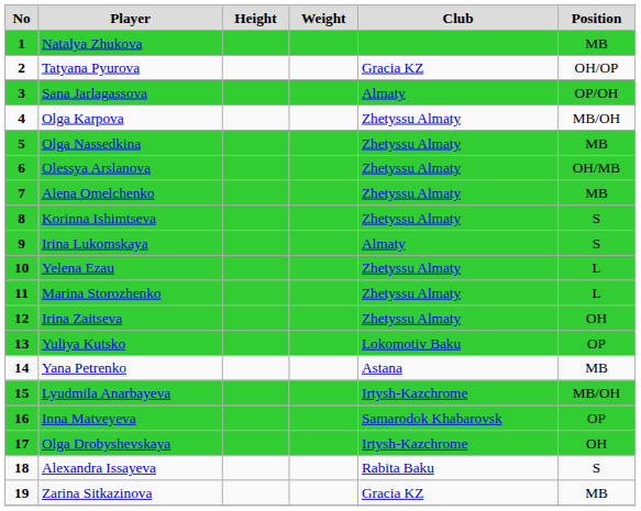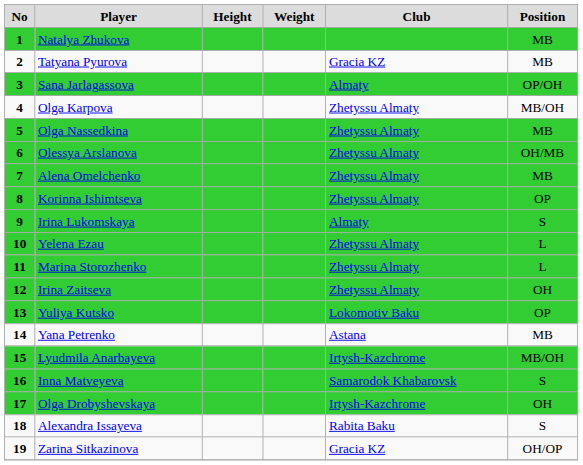 <table class="wikitable" style="margin:0.5em auto; font-size:90%; line-height:1.25em;" width=100%>
 <tr>
 <td bgcolor="#DCDCDC" align="center"><strong>No</strong></td>
 <td bgcolor="#DCDCDC" align="center"><strong>Player</strong></td>
 <td bgcolor="#DCDCDC" align="center"><strong>Height</strong></td>
 <td bgcolor="#DCDCDC" align="center"><strong>Weight</strong></td>
 <td bgcolor="#DCDCDC" align="center"><strong>Club</strong></td>
 <td bgcolor="#DCDCDC" align="center"><strong>Position</strong></td>
 </tr>
 <tr>
 <td style="background:limegreen;" align="center"><strong>1</strong></td>
 <td style="background:limegreen;"><a href='#'>Natalya Zhukova</a></td>
 <td style="background:limegreen;" align="center"></td>
 <td style="background:limegreen;" align="center"></td>
 <td style="background:limegreen;"></td>
 <td style="background:limegreen;" align="center">MB</td>
 </tr>
 <tr>
 <td align="center"><strong>2</strong></td>
 <td><a href='#'>Tatyana Pyurova</a></td>
 <td align="center"></td>
 <td align="center"></td>
 <td> <a href='#'>Gracia KZ</a></td>
-<td align="center">OH/OP</td>
+<td align="center">MB</td>
 </tr>
 <tr>
 <td style="background:limegreen;" align="center"><strong>3</strong></td>
 <td style="background:limegreen;"><a href='#'>Sana Jarlagassova</a></td>
 <td style="background:limegreen;" align="center"></td>
 <td style="background:limegreen;" align="center"></td>
 <td style="background:limegreen;"> <a href='#'>Almaty</a></td>
 <td style="background:limegreen;" align="center">OP/OH</td>
 </tr>
 <tr>
 <td align="center"><strong>4</strong></td>
 <td><a href='#'>Olga Karpova</a></td>
 <td align="center"></td>
 <td align="center"></td>
 <td> <a href='#'>Zhetyssu Almaty</a></td>
 <td align="center">MB/OH</td>
 </tr>
 <tr>
 <td style="background:limegreen;" align="center"><strong>5</strong></td>
 <td style="background:limegreen;"><a href='#'>Olga Nassedkina</a></td>
 <td style="background:limegreen;" align="center"></td>
 <td style="background:limegreen;" align="center"></td>
 <td style="background:limegreen;"> <a href='#'>Zhetyssu Almaty</a></td>
 <td style="background:limegreen;" align="center">MB</td>
 </tr>
 <tr>
 <td style="background:limegreen;" align="center"><strong>6</strong></td>
 <td style="background:limegreen;"><a href='#'>Olessya Arslanova</a></td>
 <td style="background:limegreen;" align="center"></td>
 <td style="background:limegreen;" align="center"></td>
 <td style="background:limegreen;"> <a href='#'>Zhetyssu Almaty</a></td>
 <td style="background:limegreen;" align="center">OH/MB</td>
 </tr>
 <tr>
 <td style="background:limegreen;" align="center"><strong>7</strong></td>
 <td style="background:limegreen;"><a href='#'>Alena Omelchenko</a></td>
 <td style="background:limegreen;" align="center"></td>
 <td style="background:limegreen;" align="center"></td>
 <td style="background:limegreen;"> <a href='#'>Zhetyssu Almaty</a></td>
 <td style="background:limegreen;" align="center">MB</td>
 </tr>
 <tr>
 <td style="background:limegreen;" align="center"><strong>8</strong></td>
 <td style="background:limegreen;"><a href='#'>Korinna Ishimtseva</a></td>
 <td style="background:limegreen;" align="center"></td>
 <td style="background:limegreen;" align="center"></td>
 <td style="background:limegreen;"> <a href='#'>Zhetyssu Almaty</a></td>
-<td style="background:limegreen;" align="center">S</td>
+<td style="background:limegreen;" align="center">OP</td>
 </tr>
 <tr>
 <td style="background:limegreen;" align="center"><strong>9</strong></td>
 <td style="background:limegreen;"><a href='#'>Irina Lukomskaya</a></td>
 <td style="background:limegreen;" align="center"></td>
 <td style="background:limegreen;" align="center"></td>
 <td style="background:limegreen;"> <a href='#'>Almaty</a></td>
 <td style="background:limegreen;" align="center">S</td>
 </tr>
 <tr>
 <td style="background:limegreen;" align="center"><strong>10</strong></td>
 <td style="background:limegreen;"><a href='#'>Yelena Ezau</a></td>
 <td style="background:limegreen;" align="center"></td>
 <td style="background:limegreen;" align="center"></td>
 <td style="background:limegreen;"> <a href='#'>Zhetyssu Almaty</a></td>
 <td style="background:limegreen;" align="center">L</td>
 </tr>
 <tr>
 <td style="background:limegreen;" align="center"><strong>11</strong></td>
 <td style="background:limegreen;"><a href='#'>Marina Storozhenko</a></td>
 <td style="background:limegreen;" align="center"></td>
 <td style="background:limegreen;" align="center"></td>
 <td style="background:limegreen;"> <a href='#'>Zhetyssu Almaty</a></td>
 <td style="background:limegreen;" align="center">L</td>
 </tr>
 <tr>
 <td style="background:limegreen;" align="center"><strong>12</strong></td>
 <td style="background:limegreen;"><a href='#'>Irina Zaitseva</a></td>
 <td style="background:limegreen;" align="center"></td>
 <td style="background:limegreen;" align="center"></td>
 <td style="background:limegreen;"> <a href='#'>Zhetyssu Almaty</a></td>
 <td style="background:limegreen;" align="center">OH</td>
 </tr>
 <tr>
 <td style="background:limegreen;" align="center"><strong>13</strong></td>
 <td style="background:limegreen;"><a href='#'>Yuliya Kutsko</a></td>
 <td style="background:limegreen;" align="center"></td>
 <td style="background:limegreen;" align="center"></td>
 <td style="background:limegreen;"> <a href='#'>Lokomotiv Baku</a></td>
 <td style="background:limegreen;" align="center">OP</td>
 </tr>
 <tr>
 <td align="center"><strong>14</strong></td>
 <td><a href='#'>Yana Petrenko</a></td>
 <td align="center"></td>
 <td align="center"></td>
 <td> <a href='#'>Astana</a></td>
 <td align="center">MB</td>
 </tr>
 <tr>
 <td style="background:limegreen;" align="center"><strong>15</strong></td>
 <td style="background:limegreen;"><a href='#'>Lyudmila Anarbayeva</a></td>
 <td style="background:limegreen;" align="center"></td>
 <td style="background:limegreen;" align="center"></td>
 <td style="background:limegreen;"> <a href='#'>Irtysh-Kazchrome</a></td>
 <td style="background:limegreen;" align="center">MB/OH</td>
 </tr>
 <tr>
 <td style="background:limegreen;" align="center"><strong>16</strong></td>
 <td style="background:limegreen;"><a href='#'>Inna Matveyeva</a></td>
 <td style="background:limegreen;" align="center"></td>
 <td style="background:limegreen;" align="center"></td>
 <td style="background:limegreen;"> <a href='#'>Samarodok Khabarovsk</a></td>
-<td style="background:limegreen;" align="center">OP</td>
+<td style="background:limegreen;" align="center">S</td>
 </tr>
 <tr>
 <td style="background:limegreen;" align="center"><strong>17</strong></td>
 <td style="background:limegreen;"><a href='#'>Olga Drobyshevskaya</a></td>
 <td style="background:limegreen;" align="center"></td>
 <td style="background:limegreen;" align="center"></td>
 <td style="background:limegreen;"> <a href='#'>Irtysh-Kazchrome</a></td>
 <td style="background:limegreen;" align="center">OH</td>
 </tr>
 <tr>
 <td align="center"><strong>18</strong></td>
 <td><a href='#'>Alexandra Issayeva</a></td>
 <td align="center"></td>
 <td align="center"></td>
 <td> <a href='#'>Rabita Baku</a></td>
 <td align="center">S</td>
 </tr>
 <tr>
 <td align="center"><strong>19</strong></td>
 <td><a href='#'>Zarina Sitkazinova</a></td>
 <td align="center"></td>
 <td align="center"></td>
 <td> <a href='#'>Gracia KZ</a></td>
-<td align="center">MB</td>
+<td align="center">OH/OP</td>
 </tr>
 <tr>
 </tr>
 </table>
